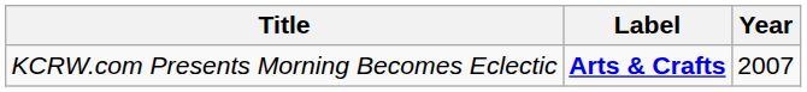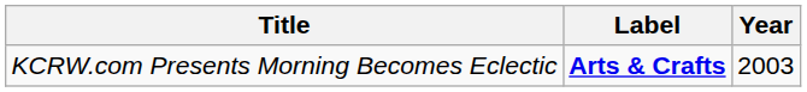 <table class="wikitable">
 <tr>
 <th>Title</th>
 <th>Label</th>
 <th>Year</th>
 </tr>
 <tr>
 <td><em>KCRW.com Presents Morning Becomes Eclectic</em></td>
 <td><strong><a href='#'>Arts & Crafts</a></strong></td>
-<td>2007</td>
+<td>2003</td>
 </tr>
 </table>
